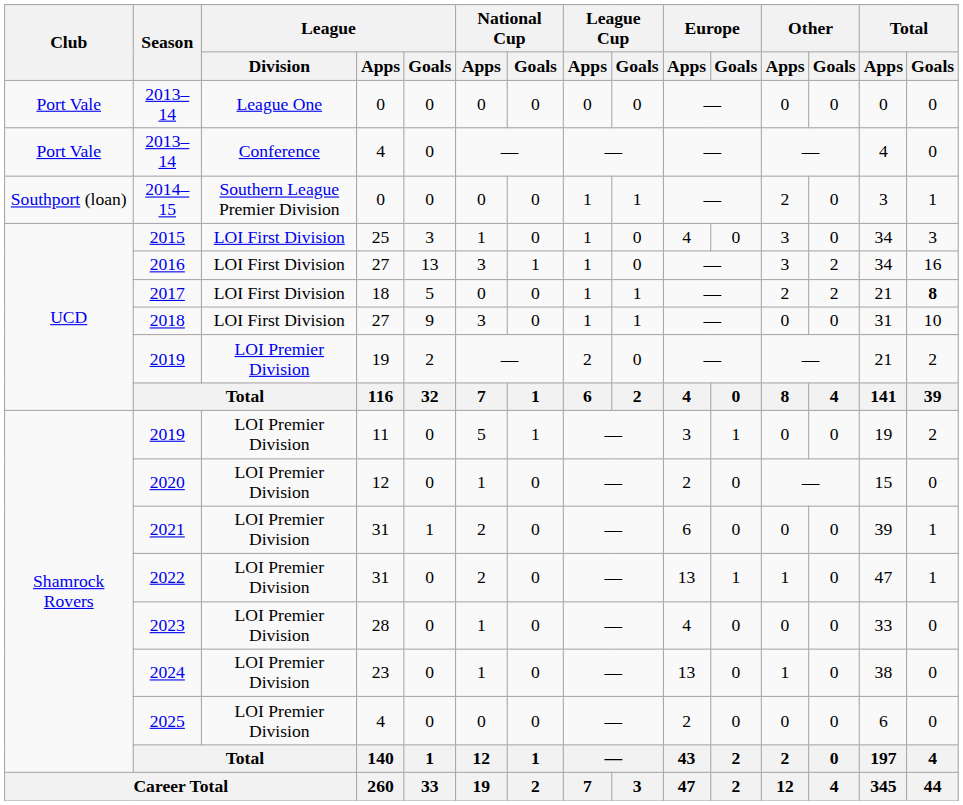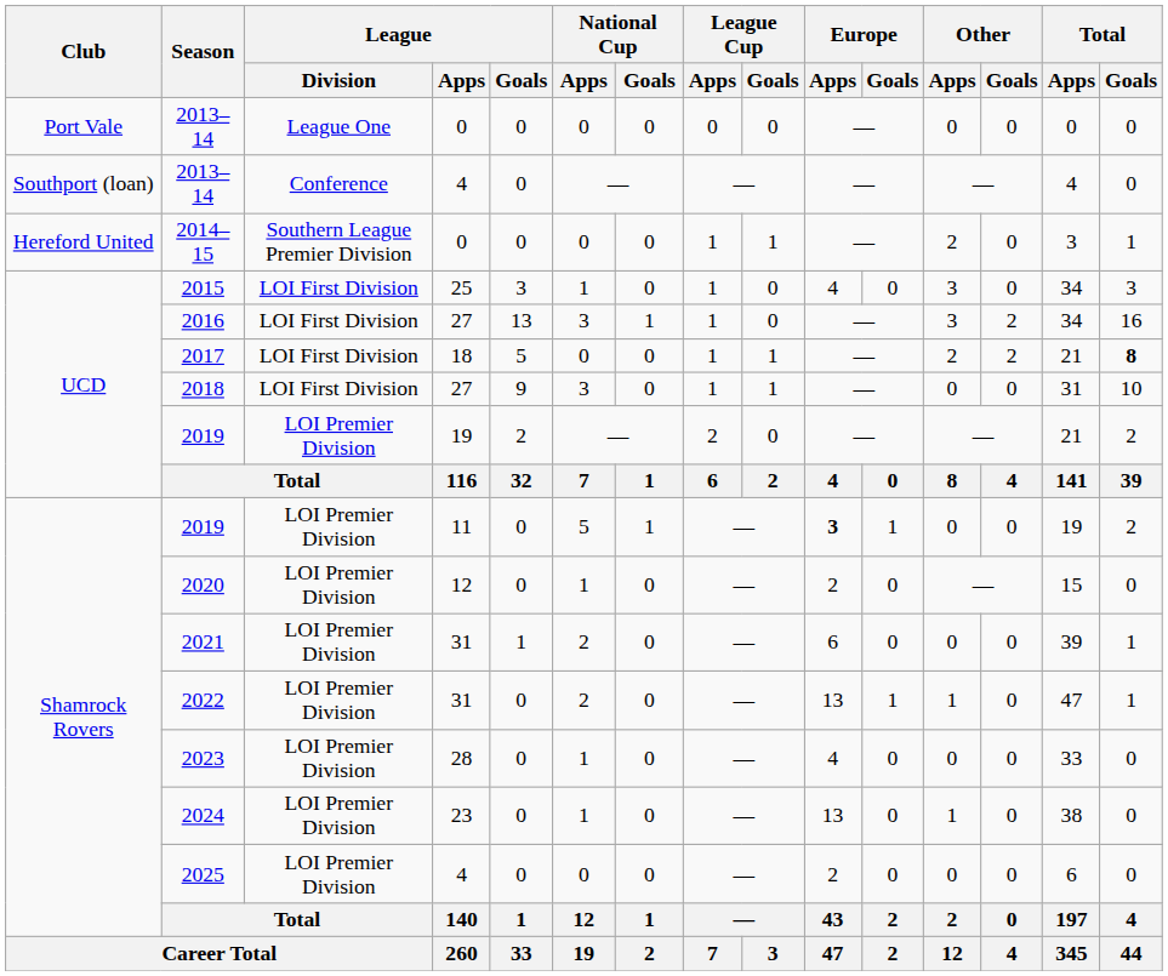 <table class="wikitable" style="text-align:center">
 <tr>
 <th rowspan="2">Club</th>
 <th rowspan="2">Season</th>
 <th colspan="3">League</th>
 <th colspan="2">National Cup</th>
 <th colspan="2">League Cup</th>
 <th colspan="2">Europe</th>
 <th colspan="2">Other</th>
 <th colspan="2">Total</th>
 </tr>
 <tr>
 <th>Division</th>
 <th>Apps</th>
 <th>Goals</th>
 <th>Apps</th>
 <th>Goals</th>
 <th>Apps</th>
 <th>Goals</th>
 <th>Apps</th>
 <th>Goals</th>
 <th>Apps</th>
 <th>Goals</th>
 <th>Apps</th>
 <th>Goals</th>
 </tr>
 <tr>
 <td><a href='#'>Port Vale</a></td>
 <td><a href='#'>2013–14</a></td>
 <td><a href='#'>League One</a></td>
 <td>0</td>
 <td>0</td>
 <td>0</td>
 <td>0</td>
 <td>0</td>
 <td>0</td>
 <td colspan="2">—</td>
 <td>0</td>
 <td>0</td>
 <td>0</td>
 <td>0</td>
 </tr>
 <tr>
-<td><a href='#'>Port Vale</a></td>
+<td><a href='#'>Southport</a> (loan)</td>
 <td><a href='#'>2013–14</a></td>
 <td><a href='#'>Conference</a></td>
 <td>4</td>
 <td>0</td>
 <td colspan="2">—</td>
 <td colspan="2">—</td>
 <td colspan="2">—</td>
 <td colspan="2">—</td>
 <td>4</td>
 <td>0</td>
 </tr>
 <tr>
-<td><a href='#'>Southport</a> (loan)</td>
+<td><a href='#'>Hereford United</a></td>
 <td><a href='#'>2014–15</a></td>
 <td><a href='#'>Southern League</a><br>Premier Division</td>
 <td>0</td>
 <td>0</td>
 <td>0</td>
 <td>0</td>
 <td>1</td>
 <td>1</td>
 <td colspan="2">—</td>
 <td>2</td>
 <td>0</td>
 <td>3</td>
 <td>1</td>
 </tr>
 <tr>
 <td rowspan="6"><a href='#'>UCD</a></td>
 <td><a href='#'>2015</a></td>
 <td><a href='#'>LOI First Division</a></td>
 <td>25</td>
 <td>3</td>
 <td>1</td>
 <td>0</td>
 <td>1</td>
 <td>0</td>
 <td>4</td>
 <td>0</td>
 <td>3</td>
 <td>0</td>
 <td>34</td>
 <td>3</td>
 </tr>
 <tr>
 <td><a href='#'>2016</a></td>
 <td>LOI First Division</td>
 <td>27</td>
 <td>13</td>
 <td>3</td>
 <td>1</td>
 <td>1</td>
 <td>0</td>
 <td colspan="2">—</td>
 <td>3</td>
 <td>2</td>
 <td>34</td>
 <td>16</td>
 </tr>
 <tr>
 <td><a href='#'>2017</a></td>
 <td>LOI First Division</td>
 <td>18</td>
 <td>5</td>
 <td>0</td>
 <td>0</td>
 <td>1</td>
 <td>1</td>
 <td colspan="2">—</td>
 <td>2</td>
 <td>2</td>
 <td>21</td>
 <td><strong>8</strong></td>
 </tr>
 <tr>
 <td><a href='#'>2018</a></td>
 <td>LOI First Division</td>
 <td>27</td>
 <td>9</td>
 <td>3</td>
 <td>0</td>
 <td>1</td>
 <td>1</td>
 <td colspan="2">—</td>
 <td>0</td>
 <td>0</td>
 <td>31</td>
 <td>10</td>
 </tr>
 <tr>
 <td><a href='#'>2019</a></td>
 <td><a href='#'>LOI Premier Division</a></td>
 <td>19</td>
 <td>2</td>
 <td colspan="2">—</td>
 <td>2</td>
 <td>0</td>
 <td colspan="2">—</td>
 <td colspan="2">—</td>
 <td>21</td>
 <td>2</td>
 </tr>
 <tr>
 <th colspan="2">Total</th>
 <th>116</th>
 <th>32</th>
 <th>7</th>
 <th>1</th>
 <th>6</th>
 <th>2</th>
 <th>4</th>
 <th>0</th>
 <th>8</th>
 <th>4</th>
 <th>141</th>
 <th>39</th>
 </tr>
 <tr>
 <td rowspan="8"><a href='#'>Shamrock Rovers</a></td>
 <td><a href='#'>2019</a></td>
 <td>LOI Premier Division</td>
 <td>11</td>
 <td>0</td>
 <td>5</td>
 <td>1</td>
 <td colspan="2">—</td>
-<td>3</td>
+<td><strong>3</strong></td>
 <td>1</td>
 <td>0</td>
 <td>0</td>
 <td>19</td>
 <td>2</td>
 </tr>
 <tr>
 <td><a href='#'>2020</a></td>
 <td>LOI Premier Division</td>
 <td>12</td>
 <td>0</td>
 <td>1</td>
 <td>0</td>
 <td colspan="2">—</td>
 <td>2</td>
 <td>0</td>
 <td colspan="2">—</td>
 <td>15</td>
 <td>0</td>
 </tr>
 <tr>
 <td><a href='#'>2021</a></td>
 <td>LOI Premier Division</td>
 <td>31</td>
 <td>1</td>
 <td>2</td>
 <td>0</td>
 <td colspan="2">—</td>
 <td>6</td>
 <td>0</td>
 <td>0</td>
 <td>0</td>
 <td>39</td>
 <td>1</td>
 </tr>
 <tr>
 <td><a href='#'>2022</a></td>
 <td>LOI Premier Division</td>
 <td>31</td>
 <td>0</td>
 <td>2</td>
 <td>0</td>
 <td colspan="2">—</td>
 <td>13</td>
 <td>1</td>
 <td>1</td>
 <td>0</td>
 <td>47</td>
 <td>1</td>
 </tr>
 <tr>
 <td><a href='#'>2023</a></td>
 <td>LOI Premier Division</td>
 <td>28</td>
 <td>0</td>
 <td>1</td>
 <td>0</td>
 <td colspan="2">—</td>
 <td>4</td>
 <td>0</td>
 <td>0</td>
 <td>0</td>
 <td>33</td>
 <td>0</td>
 </tr>
 <tr>
 <td><a href='#'>2024</a></td>
 <td>LOI Premier Division</td>
 <td>23</td>
 <td>0</td>
 <td>1</td>
 <td>0</td>
 <td colspan="2">—</td>
 <td>13</td>
 <td>0</td>
 <td>1</td>
 <td>0</td>
 <td>38</td>
 <td>0</td>
 </tr>
 <tr>
 <td><a href='#'>2025</a></td>
 <td>LOI Premier Division</td>
 <td>4</td>
 <td>0</td>
 <td>0</td>
 <td>0</td>
 <td colspan="2">—</td>
 <td>2</td>
 <td>0</td>
 <td>0</td>
 <td>0</td>
 <td>6</td>
 <td>0</td>
 </tr>
 <tr>
 <th colspan="2">Total</th>
 <th>140</th>
 <th>1</th>
 <th>12</th>
 <th>1</th>
 <th colspan="2">—</th>
 <th>43</th>
 <th>2</th>
 <th>2</th>
 <th>0</th>
 <th>197</th>
 <th>4</th>
 </tr>
 <tr>
 <th colspan="3">Career Total</th>
 <th>260</th>
 <th>33</th>
 <th>19</th>
 <th>2</th>
 <th>7</th>
 <th>3</th>
 <th>47</th>
 <th>2</th>
 <th>12</th>
 <th>4</th>
 <th>345</th>
 <th>44</th>
 </tr>
 </table>
